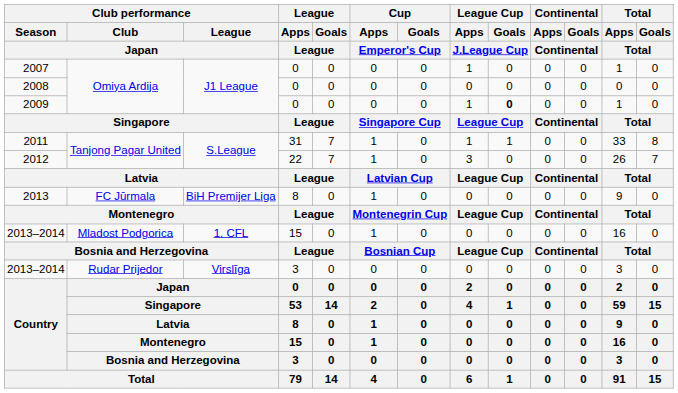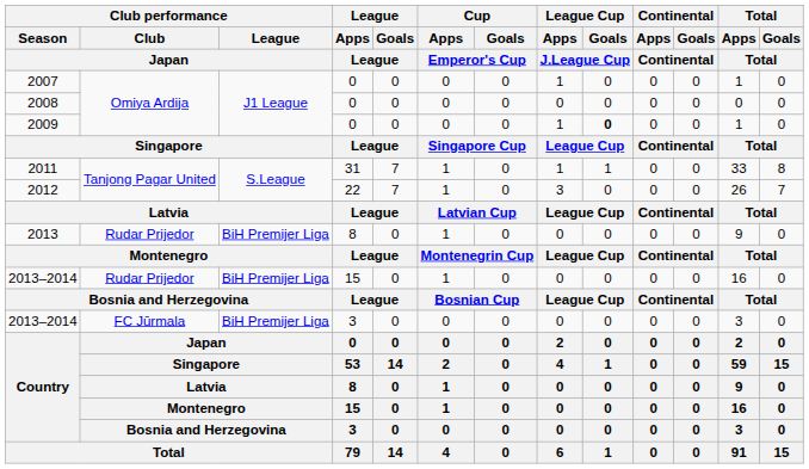 <table class="wikitable" style="text-align:center;">
 <tr>
 <th colspan=3>Club performance</th>
 <th colspan=2>League</th>
 <th colspan=2>Cup</th>
 <th colspan=2>League Cup</th>
 <th colspan=2>Continental</th>
 <th colspan=2>Total</th>
 </tr>
 <tr>
 <th>Season</th>
 <th>Club</th>
 <th>League</th>
 <th>Apps</th>
 <th>Goals</th>
 <th>Apps</th>
 <th>Goals</th>
 <th>Apps</th>
 <th>Goals</th>
 <th>Apps</th>
 <th>Goals</th>
 <th>Apps</th>
 <th>Goals</th>
 </tr>
 <tr>
 <th colspan=3>Japan</th>
 <th colspan=2>League</th>
 <th colspan=2><a href='#'>Emperor's Cup</a></th>
 <th colspan=2><a href='#'>J.League Cup</a></th>
 <th colspan=2>Continental</th>
 <th colspan=2>Total</th>
 </tr>
 <tr>
 <td>2007</td>
 <td rowspan="3"><a href='#'>Omiya Ardija</a></td>
 <td rowspan="3"><a href='#'>J1 League</a></td>
 <td>0</td>
 <td>0</td>
 <td>0</td>
 <td>0</td>
 <td>1</td>
 <td>0</td>
 <td>0</td>
 <td>0</td>
 <td>1</td>
 <td>0</td>
 </tr>
 <tr>
 <td>2008</td>
 <td>0</td>
 <td>0</td>
 <td>0</td>
 <td>0</td>
 <td>0</td>
 <td>0</td>
 <td>0</td>
 <td>0</td>
 <td>0</td>
 <td>0</td>
 </tr>
 <tr>
 <td>2009</td>
 <td>0</td>
 <td>0</td>
 <td>0</td>
 <td>0</td>
 <td>1</td>
 <td><strong>0</strong></td>
 <td>0</td>
 <td>0</td>
 <td>1</td>
 <td>0</td>
 </tr>
 <tr>
 <th colspan=3>Singapore</th>
 <th colspan=2>League</th>
 <th colspan=2><a href='#'>Singapore Cup</a></th>
 <th colspan=2><a href='#'>League Cup</a></th>
 <th colspan=2>Continental</th>
 <th colspan=2>Total</th>
 </tr>
 <tr>
 <td>2011</td>
 <td rowspan="2"><a href='#'>Tanjong Pagar United</a></td>
 <td rowspan="2"><a href='#'>S.League</a></td>
 <td>31</td>
 <td>7</td>
 <td>1</td>
 <td>0</td>
 <td>1</td>
 <td>1</td>
 <td>0</td>
 <td>0</td>
 <td>33</td>
 <td>8</td>
 </tr>
 <tr>
 <td>2012</td>
 <td>22</td>
 <td>7</td>
 <td>1</td>
 <td>0</td>
 <td>3</td>
 <td>0</td>
 <td>0</td>
 <td>0</td>
 <td>26</td>
 <td>7</td>
 </tr>
 <tr>
 <th colspan=3>Latvia</th>
 <th colspan=2>League</th>
 <th colspan=2><a href='#'>Latvian Cup</a></th>
 <th colspan=2>League Cup</th>
 <th colspan=2>Continental</th>
 <th colspan=2>Total</th>
 </tr>
 <tr>
 <td>2013</td>
-<td><a href='#'>FC Jūrmala</a></td>
+<td><a href='#'>Rudar Prijedor</a></td>
 <td><a href='#'>BiH Premijer Liga</a></td>
 <td>8</td>
 <td>0</td>
 <td>1</td>
 <td>0</td>
 <td>0</td>
 <td>0</td>
 <td>0</td>
 <td>0</td>
 <td>9</td>
 <td>0</td>
 </tr>
 <tr>
 <th colspan=3>Montenegro</th>
 <th colspan=2>League</th>
 <th colspan=2><a href='#'>Montenegrin Cup</a></th>
 <th colspan=2>League Cup</th>
 <th colspan=2>Continental</th>
 <th colspan=2>Total</th>
 </tr>
 <tr>
 <td>2013–2014</td>
-<td><a href='#'>Mladost Podgorica</a></td>
-<td><a href='#'>1. CFL</a></td>
+<td><a href='#'>Rudar Prijedor</a></td>
+<td><a href='#'>BiH Premijer Liga</a></td>
 <td>15</td>
 <td>0</td>
 <td>1</td>
 <td>0</td>
 <td>0</td>
 <td>0</td>
 <td>0</td>
 <td>0</td>
 <td>16</td>
 <td>0</td>
 </tr>
 <tr>
 <th colspan=3>Bosnia and Herzegovina</th>
 <th colspan=2>League</th>
 <th colspan=2><a href='#'>Bosnian Cup</a></th>
 <th colspan=2>League Cup</th>
 <th colspan=2>Continental</th>
 <th colspan=2>Total</th>
 </tr>
 <tr>
 <td>2013–2014</td>
-<td><a href='#'>Rudar Prijedor</a></td>
-<td><a href='#'>Virslīga</a></td>
+<td><a href='#'>FC Jūrmala</a></td>
+<td><a href='#'>BiH Premijer Liga</a></td>
 <td>3</td>
 <td>0</td>
 <td>0</td>
 <td>0</td>
 <td>0</td>
 <td>0</td>
 <td>0</td>
 <td>0</td>
 <td>3</td>
 <td>0</td>
 </tr>
 <tr>
 <th rowspan=5>Country</th>
 <th colspan=2>Japan</th>
 <th>0</th>
 <th>0</th>
 <th>0</th>
 <th>0</th>
 <th>2</th>
 <th>0</th>
 <th>0</th>
 <th>0</th>
 <th>2</th>
 <th>0</th>
 </tr>
 <tr>
 <th colspan=2>Singapore</th>
 <th>53</th>
 <th>14</th>
 <th>2</th>
 <th>0</th>
 <th>4</th>
 <th>1</th>
 <th>0</th>
 <th>0</th>
 <th>59</th>
 <th>15</th>
 </tr>
 <tr>
 <th colspan=2>Latvia</th>
 <th>8</th>
 <th>0</th>
 <th>1</th>
 <th>0</th>
 <th>0</th>
 <th>0</th>
 <th>0</th>
 <th>0</th>
 <th>9</th>
 <th>0</th>
 </tr>
 <tr>
 <th colspan=2>Montenegro</th>
 <th>15</th>
 <th>0</th>
 <th>1</th>
 <th>0</th>
 <th>0</th>
 <th>0</th>
 <th>0</th>
 <th>0</th>
 <th>16</th>
 <th>0</th>
 </tr>
 <tr>
 <th colspan=2>Bosnia and Herzegovina</th>
 <th>3</th>
 <th>0</th>
 <th>0</th>
 <th>0</th>
 <th>0</th>
 <th>0</th>
 <th>0</th>
 <th>0</th>
 <th>3</th>
 <th>0</th>
 </tr>
 <tr>
 <th colspan=3>Total</th>
 <th>79</th>
 <th>14</th>
 <th>4</th>
 <th>0</th>
 <th>6</th>
 <th>1</th>
 <th>0</th>
 <th>0</th>
 <th>91</th>
 <th>15</th>
 </tr>
 </table>
